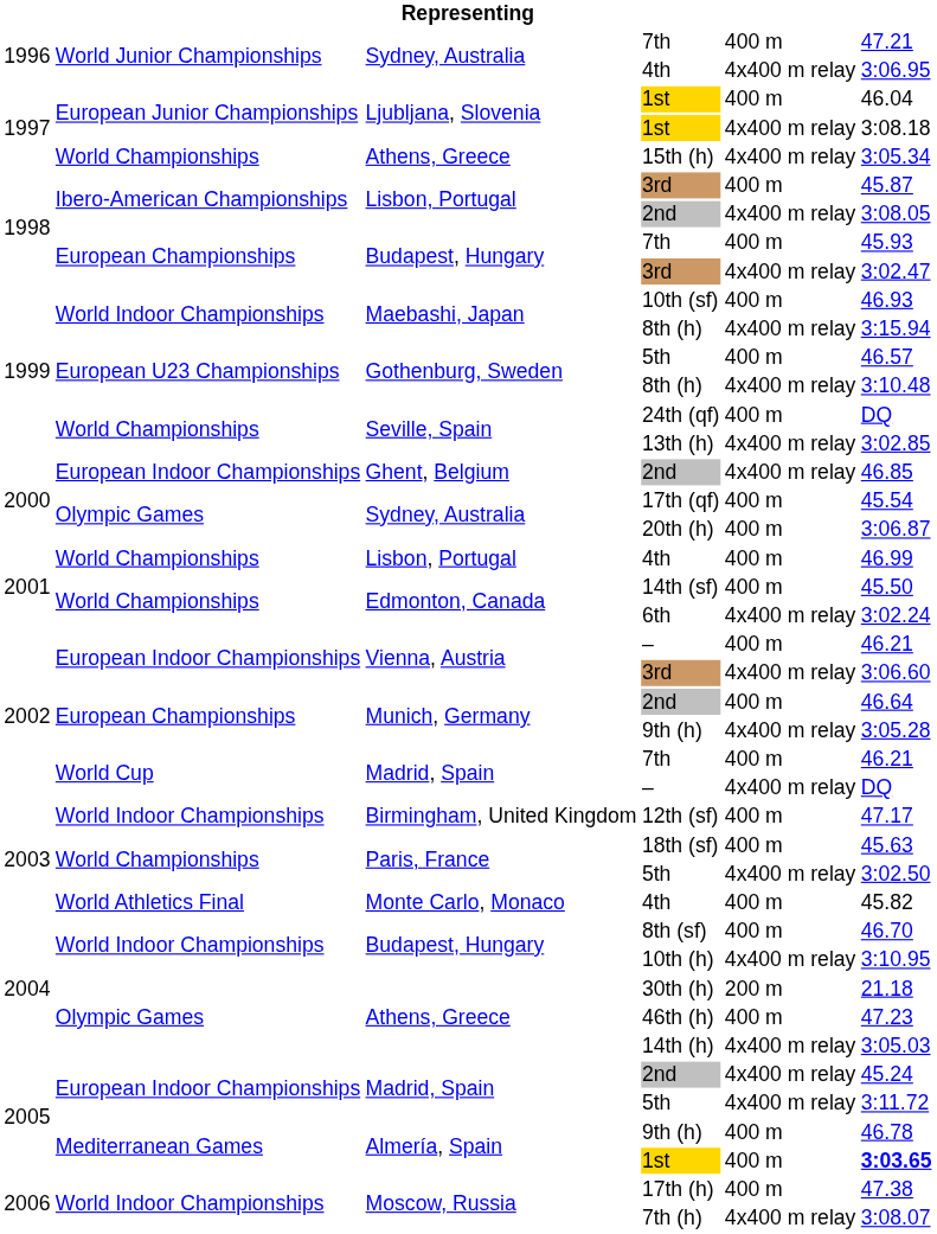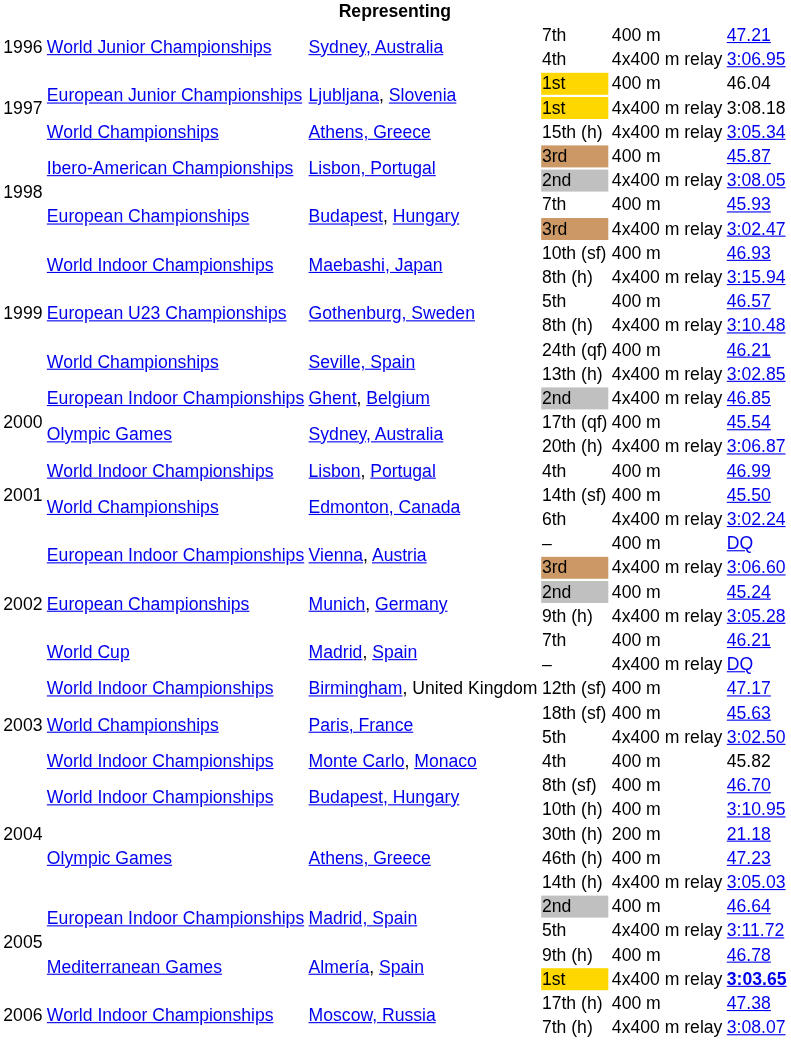 <table>
 <tr>
 <th colspan="6">Representing </th>
 </tr>
 <tr>
 <td rowspan=2>1996</td>
 <td rowspan=2><a href='#'>World Junior Championships</a></td>
 <td rowspan=2><a href='#'>Sydney, Australia</a></td>
 <td>7th</td>
 <td>400 m</td>
 <td><a href='#'>47.21</a></td>
 </tr>
 <tr>
 <td>4th</td>
 <td>4x400 m relay</td>
 <td><a href='#'>3:06.95</a></td>
 </tr>
 <tr>
 <td rowspan=3>1997</td>
 <td rowspan=2><a href='#'>European Junior Championships</a></td>
 <td rowspan=2><a href='#'>Ljubljana</a>, <a href='#'>Slovenia</a></td>
 <td bgcolor="gold">1st</td>
 <td>400 m</td>
 <td>46.04</td>
 </tr>
 <tr>
 <td bgcolor="gold">1st</td>
 <td>4x400 m relay</td>
 <td>3:08.18</td>
 </tr>
 <tr>
 <td><a href='#'>World Championships</a></td>
 <td><a href='#'>Athens, Greece</a></td>
 <td>15th (h)</td>
 <td>4x400 m relay</td>
 <td><a href='#'>3:05.34</a></td>
 </tr>
 <tr>
 <td rowspan=4>1998</td>
 <td rowspan=2><a href='#'>Ibero-American Championships</a></td>
 <td rowspan=2><a href='#'>Lisbon, Portugal</a></td>
 <td bgcolor=cc9966>3rd</td>
 <td>400 m</td>
 <td><a href='#'>45.87</a></td>
 </tr>
 <tr>
 <td bgcolor=silver>2nd</td>
 <td>4x400 m relay</td>
 <td><a href='#'>3:08.05</a></td>
 </tr>
 <tr>
 <td rowspan=2><a href='#'>European Championships</a></td>
 <td rowspan=2><a href='#'>Budapest</a>, <a href='#'>Hungary</a></td>
 <td>7th</td>
 <td>400 m</td>
 <td><a href='#'>45.93</a></td>
 </tr>
 <tr>
 <td bgcolor="cc9966">3rd</td>
 <td>4x400 m relay</td>
 <td><a href='#'>3:02.47</a></td>
 </tr>
 <tr>
 <td rowspan=6>1999</td>
 <td rowspan=2><a href='#'>World Indoor Championships</a></td>
 <td rowspan=2><a href='#'>Maebashi, Japan</a></td>
 <td>10th (sf)</td>
 <td>400 m</td>
 <td><a href='#'>46.93</a></td>
 </tr>
 <tr>
 <td>8th (h)</td>
 <td>4x400 m relay</td>
 <td><a href='#'>3:15.94</a></td>
 </tr>
 <tr>
 <td rowspan=2><a href='#'>European U23 Championships</a></td>
 <td rowspan=2><a href='#'>Gothenburg, Sweden</a></td>
 <td>5th</td>
 <td>400 m</td>
 <td><a href='#'>46.57</a></td>
 </tr>
 <tr>
 <td>8th (h)</td>
 <td>4x400 m relay</td>
 <td><a href='#'>3:10.48</a></td>
 </tr>
 <tr>
 <td rowspan=2><a href='#'>World Championships</a></td>
 <td rowspan=2><a href='#'>Seville, Spain</a></td>
 <td>24th (qf)</td>
 <td>400 m</td>
-<td><a href='#'>DQ</a></td>
+<td><a href='#'>46.21</a></td>
 </tr>
 <tr>
 <td>13th (h)</td>
 <td>4x400 m relay</td>
 <td><a href='#'>3:02.85</a></td>
 </tr>
 <tr>
 <td rowspan=3>2000</td>
 <td><a href='#'>European Indoor Championships</a></td>
 <td><a href='#'>Ghent</a>, <a href='#'>Belgium</a></td>
 <td bgcolor="silver">2nd</td>
 <td>4x400 m relay</td>
 <td><a href='#'>46.85</a></td>
 </tr>
 <tr>
 <td rowspan=2><a href='#'>Olympic Games</a></td>
 <td rowspan=2><a href='#'>Sydney, Australia</a></td>
 <td>17th (qf)</td>
 <td>400 m</td>
 <td><a href='#'>45.54</a></td>
 </tr>
 <tr>
 <td>20th (h)</td>
-<td>400 m</td>
+<td>4x400 m relay</td>
 <td><a href='#'>3:06.87</a></td>
 </tr>
 <tr>
 <td rowspan=3>2001</td>
-<td><a href='#'>World Championships</a></td>
+<td><a href='#'>World Indoor Championships</a></td>
 <td><a href='#'>Lisbon</a>, <a href='#'>Portugal</a></td>
 <td>4th</td>
 <td>400 m</td>
 <td><a href='#'>46.99</a></td>
 </tr>
 <tr>
 <td rowspan=2><a href='#'>World Championships</a></td>
 <td rowspan=2><a href='#'>Edmonton, Canada</a></td>
 <td>14th (sf)</td>
 <td>400 m</td>
 <td><a href='#'>45.50</a></td>
 </tr>
 <tr>
 <td>6th</td>
 <td>4x400 m relay</td>
 <td><a href='#'>3:02.24</a></td>
 </tr>
 <tr>
 <td rowspan=6>2002</td>
 <td rowspan=2><a href='#'>European Indoor Championships</a></td>
 <td rowspan=2><a href='#'>Vienna</a>, <a href='#'>Austria</a></td>
 <td>–</td>
 <td>400 m</td>
-<td><a href='#'>46.21</a></td>
+<td><a href='#'>DQ</a></td>
 </tr>
 <tr>
 <td bgcolor=cc9966>3rd</td>
 <td>4x400 m relay</td>
 <td><a href='#'>3:06.60</a></td>
 </tr>
 <tr>
 <td rowspan=2><a href='#'>European Championships</a></td>
 <td rowspan=2><a href='#'>Munich</a>, <a href='#'>Germany</a></td>
 <td bgcolor=silver>2nd</td>
 <td>400 m</td>
-<td><a href='#'>46.64</a></td>
+<td><a href='#'>45.24</a></td>
 </tr>
 <tr>
 <td>9th (h)</td>
 <td>4x400 m relay</td>
 <td><a href='#'>3:05.28</a></td>
 </tr>
 <tr>
 <td rowspan=2><a href='#'>World Cup</a></td>
 <td rowspan=2><a href='#'>Madrid</a>, <a href='#'>Spain</a></td>
 <td>7th</td>
 <td>400 m</td>
 <td><a href='#'>46.21</a></td>
 </tr>
 <tr>
 <td>–</td>
 <td>4x400 m relay</td>
 <td><a href='#'>DQ</a></td>
 </tr>
 <tr>
 <td rowspan=4>2003</td>
 <td><a href='#'>World Indoor Championships</a></td>
 <td><a href='#'>Birmingham</a>, United Kingdom</td>
 <td>12th (sf)</td>
 <td>400 m</td>
 <td><a href='#'>47.17</a></td>
 </tr>
 <tr>
 <td rowspan=2><a href='#'>World Championships</a></td>
 <td rowspan=2><a href='#'>Paris, France</a></td>
 <td>18th (sf)</td>
 <td>400 m</td>
 <td><a href='#'>45.63</a></td>
 </tr>
 <tr>
 <td>5th</td>
 <td>4x400 m relay</td>
 <td><a href='#'>3:02.50</a></td>
 </tr>
 <tr>
-<td><a href='#'>World Athletics Final</a></td>
+<td><a href='#'>World Indoor Championships</a></td>
 <td><a href='#'>Monte Carlo</a>, <a href='#'>Monaco</a></td>
 <td>4th</td>
 <td>400 m</td>
 <td>45.82</td>
 </tr>
 <tr>
 <td rowspan=5>2004</td>
 <td rowspan=2><a href='#'>World Indoor Championships</a></td>
 <td rowspan=2><a href='#'>Budapest, Hungary</a></td>
 <td>8th (sf)</td>
 <td>400 m</td>
 <td><a href='#'>46.70</a></td>
 </tr>
 <tr>
 <td>10th (h)</td>
-<td>4x400 m relay</td>
+<td>400 m</td>
 <td><a href='#'>3:10.95</a></td>
 </tr>
 <tr>
 <td rowspan=3><a href='#'>Olympic Games</a></td>
 <td rowspan=3><a href='#'>Athens, Greece</a></td>
 <td>30th (h)</td>
 <td>200 m</td>
 <td><a href='#'>21.18</a></td>
 </tr>
 <tr>
 <td>46th (h)</td>
 <td>400 m</td>
 <td><a href='#'>47.23</a></td>
 </tr>
 <tr>
 <td>14th (h)</td>
 <td>4x400 m relay</td>
 <td><a href='#'>3:05.03</a></td>
 </tr>
 <tr>
 <td rowspan=4>2005</td>
 <td rowspan=2><a href='#'>European Indoor Championships</a></td>
 <td rowspan=2><a href='#'>Madrid, Spain</a></td>
 <td bgcolor=silver>2nd</td>
-<td>4x400 m relay</td>
-<td><a href='#'>45.24</a></td>
+<td>400 m</td>
+<td><a href='#'>46.64</a></td>
 </tr>
 <tr>
 <td>5th</td>
 <td>4x400 m relay</td>
 <td><a href='#'>3:11.72</a></td>
 </tr>
 <tr>
 <td rowspan=2><a href='#'>Mediterranean Games</a></td>
 <td rowspan=2><a href='#'>Almería</a>, <a href='#'>Spain</a></td>
 <td>9th (h)</td>
 <td>400 m</td>
 <td><a href='#'>46.78</a></td>
 </tr>
 <tr>
 <td bgcolor=gold>1st</td>
-<td>400 m</td>
+<td>4x400 m relay</td>
 <td><strong><a href='#'>3:03.65</a></strong></td>
 </tr>
 <tr>
 <td rowspan=2>2006</td>
 <td rowspan=2><a href='#'>World Indoor Championships</a></td>
 <td rowspan=2><a href='#'>Moscow, Russia</a></td>
 <td>17th (h)</td>
 <td>400 m</td>
 <td><a href='#'>47.38</a></td>
 </tr>
 <tr>
 <td>7th (h)</td>
 <td>4x400 m relay</td>
 <td><a href='#'>3:08.07</a></td>
 </tr>
 </table>
